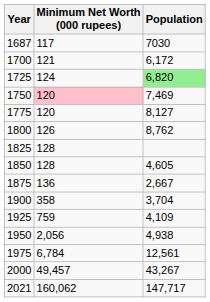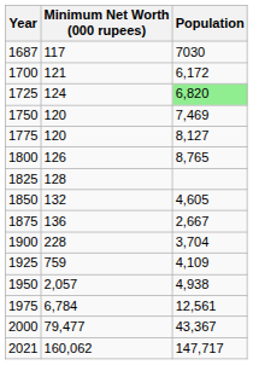 <table class="wikitable">
 <tr>
 <th>Year</th>
 <th>Minimum Net Worth<br>(000 rupees)</th>
 <th>Population</th>
 </tr>
 <tr>
 <td>1687</td>
 <td>117</td>
 <td>7030</td>
 </tr>
 <tr>
 <td>1700</td>
 <td>121</td>
 <td>6,172</td>
 </tr>
 <tr>
 <td>1725</td>
 <td>124</td>
 <td style="background: lightgreen;">6,820</td>
 </tr>
 <tr>
 <td>1750</td>
-<td style="background: pink;">120</td>
+<td>120</td>
 <td>7,469</td>
 </tr>
 <tr>
 <td>1775</td>
 <td>120</td>
 <td>8,127</td>
 </tr>
 <tr>
 <td>1800</td>
 <td>126</td>
-<td>8,762</td>
+<td>8,765</td>
 </tr>
 <tr>
 <td>1825</td>
 <td>128</td>
 <td></td>
 </tr>
 <tr>
 <td>1850</td>
-<td>128</td>
+<td>132</td>
 <td>4,605</td>
 </tr>
 <tr>
 <td>1875</td>
 <td>136</td>
 <td>2,667</td>
 </tr>
 <tr>
 <td>1900</td>
-<td>358</td>
+<td>228</td>
 <td>3,704</td>
 </tr>
 <tr>
 <td>1925</td>
 <td>759</td>
 <td>4,109</td>
 </tr>
 <tr>
 <td>1950</td>
-<td>2,056</td>
+<td>2,057</td>
 <td>4,938</td>
 </tr>
 <tr>
 <td>1975</td>
 <td>6,784</td>
 <td>12,561</td>
 </tr>
 <tr>
 <td>2000</td>
-<td>49,457</td>
-<td>43,267</td>
+<td>79,477</td>
+<td>43,367</td>
 </tr>
 <tr>
 <td>2021</td>
 <td>160,062</td>
 <td>147,717</td>
 </tr>
 </table>
